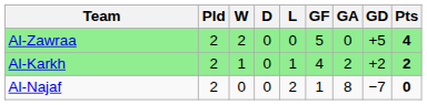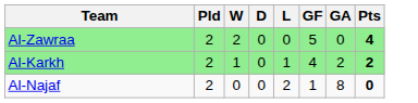 <table class="wikitable" style="text-align: center;">
 <tr>
 <th width="200">Team</th>
 <th width="20">Pld</th>
 <th width="20">W</th>
 <th width="20">D</th>
 <th width="20">L</th>
 <th width="20">GF</th>
 <th width="20">GA</th>
-<th width="20">GD</th>
 <th width="20">Pts</th>
 </tr>
 <tr bgcolor=lightgreen>
 <td style="text-align:left;"><a href='#'>Al-Zawraa</a></td>
 <td>2</td>
 <td>2</td>
 <td>0</td>
 <td>0</td>
 <td>5</td>
 <td>0</td>
-<td>+5</td>
 <td><strong>4</strong></td>
 </tr>
 <tr bgcolor=lightgreen>
 <td style="text-align:left;"><a href='#'>Al-Karkh</a></td>
 <td>2</td>
 <td>1</td>
 <td>0</td>
 <td>1</td>
 <td>4</td>
 <td>2</td>
-<td>+2</td>
 <td><strong>2</strong></td>
 </tr>
 <tr>
 <td style="text-align:left;"><a href='#'>Al-Najaf</a></td>
 <td>2</td>
 <td>0</td>
 <td>0</td>
 <td>2</td>
 <td>1</td>
 <td>8</td>
-<td>−7</td>
 <td><strong>0</strong></td>
 </tr>
 </table>
